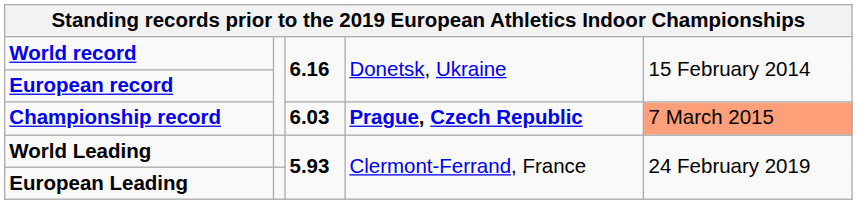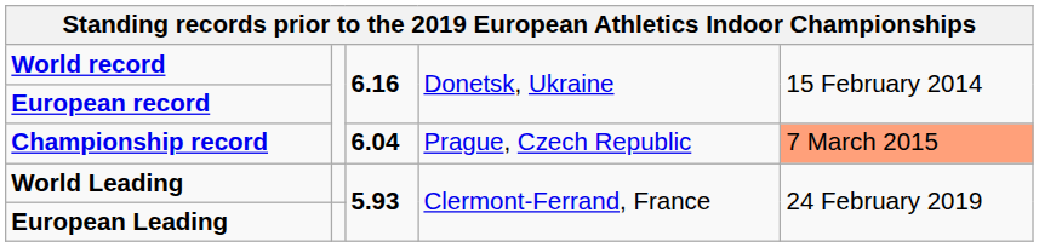 <table class="wikitable" width=75%>
 <tr>
 <th colspan="5">Standing records prior to the 2019 European Athletics Indoor Championships</th>
 </tr>
 <tr>
 <td><strong><a href='#'>World record</a></strong></td>
 <td rowspan=3></td>
 <td rowspan=2><strong>6.16</strong></td>
 <td rowspan=2><a href='#'>Donetsk</a>, <a href='#'>Ukraine</a></td>
 <td rowspan=2>15 February 2014</td>
 </tr>
 <tr>
 <td><strong><a href='#'>European record</a></strong></td>
 </tr>
 <tr>
 <td><strong><a href='#'>Championship record</a></strong></td>
-<td><strong>6.03</strong></td>
-<td><strong><a href='#'>Prague</a>, <a href='#'>Czech Republic</a></strong></td>
+<td><strong>6.04</strong></td>
+<td><a href='#'>Prague</a>, <a href='#'>Czech Republic</a></td>
 <td style="background: lightsalmon;">7 March 2015</td>
 </tr>
 <tr>
 <td><strong>World Leading</strong></td>
 <td><br></td>
 <td rowspan=2><strong>5.93</strong></td>
 <td rowspan=2><a href='#'>Clermont-Ferrand</a>, France</td>
 <td rowspan=2>24 February 2019</td>
 </tr>
 <tr>
 <td><strong>European Leading</strong></td>
 <td></td>
 </tr>
 </table>
